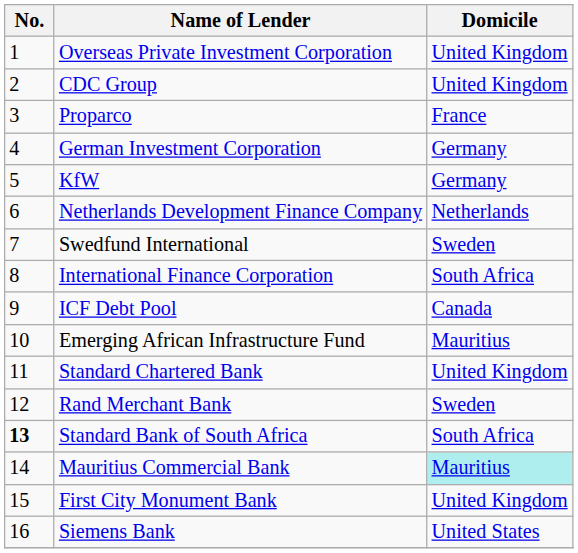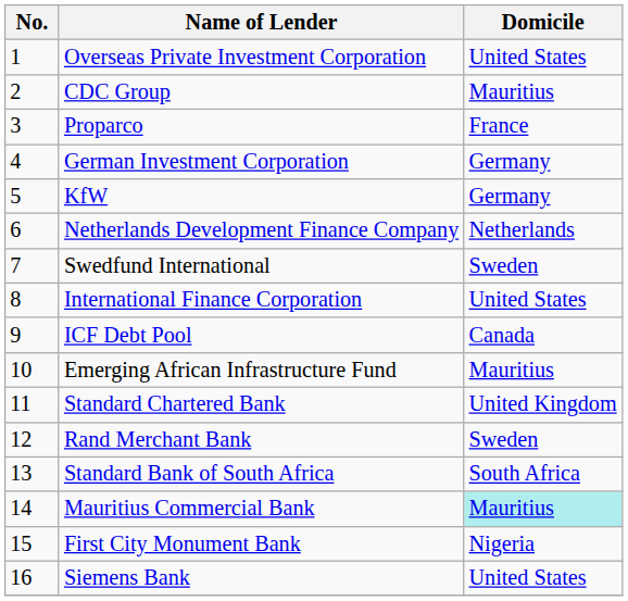 <table class="wikitable sortable">
 <tr>
 <th style="width:2em;">No.</th>
 <th>Name of Lender</th>
 <th>Domicile</th>
 </tr>
 <tr>
 <td>1</td>
 <td><a href='#'>Overseas Private Investment Corporation</a></td>
-<td><a href='#'>United Kingdom</a></td>
+<td><a href='#'>United States</a></td>
 </tr>
 <tr>
 <td>2</td>
 <td><a href='#'>CDC Group</a></td>
-<td><a href='#'>United Kingdom</a></td>
+<td><a href='#'>Mauritius</a></td>
 </tr>
 <tr>
 <td>3</td>
 <td><a href='#'>Proparco</a></td>
 <td><a href='#'>France</a></td>
 </tr>
 <tr>
 <td>4</td>
 <td><a href='#'>German Investment Corporation</a></td>
 <td><a href='#'>Germany</a></td>
 </tr>
 <tr>
 <td>5</td>
 <td><a href='#'>KfW</a></td>
 <td><a href='#'>Germany</a></td>
 </tr>
 <tr>
 <td>6</td>
 <td><a href='#'>Netherlands Development Finance Company</a></td>
 <td><a href='#'>Netherlands</a></td>
 </tr>
 <tr>
 <td>7</td>
 <td>Swedfund International</td>
 <td><a href='#'>Sweden</a></td>
 </tr>
 <tr>
 <td>8</td>
 <td><a href='#'>International Finance Corporation</a></td>
-<td><a href='#'>South Africa</a></td>
+<td><a href='#'>United States</a>  </td>
 </tr>
 <tr>
 <td>9</td>
 <td><a href='#'>ICF Debt Pool</a></td>
 <td><a href='#'>Canada</a></td>
 </tr>
 <tr>
 <td>10</td>
 <td>Emerging African Infrastructure Fund</td>
 <td><a href='#'>Mauritius</a></td>
 </tr>
 <tr>
 <td>11</td>
 <td><a href='#'>Standard Chartered Bank</a></td>
 <td><a href='#'>United Kingdom</a></td>
 </tr>
 <tr>
 <td>12</td>
 <td><a href='#'>Rand Merchant Bank</a></td>
 <td><a href='#'>Sweden</a></td>
 </tr>
 <tr>
-<td><strong>13</strong></td>
+<td>13</td>
 <td><a href='#'>Standard Bank of South Africa</a></td>
 <td><a href='#'>South Africa</a></td>
 </tr>
 <tr>
 <td>14</td>
 <td><a href='#'>Mauritius Commercial Bank</a></td>
 <td style="background: paleturquoise;"><a href='#'>Mauritius</a></td>
 </tr>
 <tr>
 <td>15</td>
 <td><a href='#'>First City Monument Bank</a></td>
-<td><a href='#'>United Kingdom</a></td>
+<td><a href='#'>Nigeria</a></td>
 </tr>
 <tr>
 <td>16</td>
 <td><a href='#'>Siemens Bank</a></td>
 <td><a href='#'>United States</a>  </td>
 </tr>
 <tr>
 </tr>
 </table>
